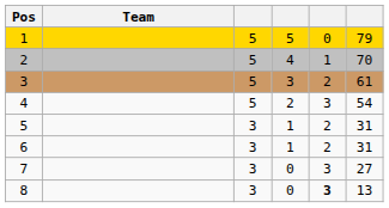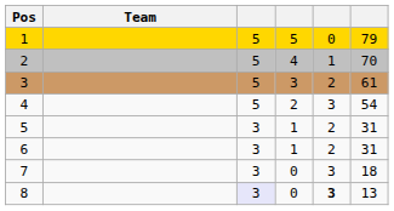 <table class="wikitable" style="text-align:center">
 <tr>
 <th width=30>Pos</th>
 <th width=180>Team</th>
 <th width=30></th>
 <th width=30></th>
 <th width=30></th>
 <th width=30></th>
 </tr>
 <tr bgcolor=gold>
 <td>1</td>
 <td align=left></td>
 <td>5</td>
 <td>5</td>
 <td>0</td>
 <td>79</td>
 </tr>
 <tr bgcolor=silver>
 <td>2</td>
 <td align=left></td>
 <td>5</td>
 <td>4</td>
 <td>1</td>
 <td>70</td>
 </tr>
 <tr bgcolor=cc9966>
 <td>3</td>
 <td align=left></td>
 <td>5</td>
 <td>3</td>
 <td>2</td>
 <td>61</td>
 </tr>
 <tr>
 <td>4</td>
 <td align=left></td>
 <td>5</td>
 <td>2</td>
 <td>3</td>
 <td>54</td>
 </tr>
 <tr>
 <td>5</td>
 <td align=left></td>
 <td>3</td>
 <td>1</td>
 <td>2</td>
 <td>31</td>
 </tr>
 <tr>
 <td>6</td>
 <td align=left></td>
 <td>3</td>
 <td>1</td>
 <td>2</td>
 <td>31</td>
 </tr>
 <tr>
 <td>7</td>
 <td align=left></td>
 <td>3</td>
 <td>0</td>
 <td>3</td>
-<td>27</td>
+<td>18</td>
 </tr>
 <tr>
 <td>8</td>
 <td align=left></td>
-<td>3</td>
+<td style="background: lavender;">3</td>
 <td>0</td>
 <td><strong>3</strong></td>
 <td>13</td>
 </tr>
 </table>
